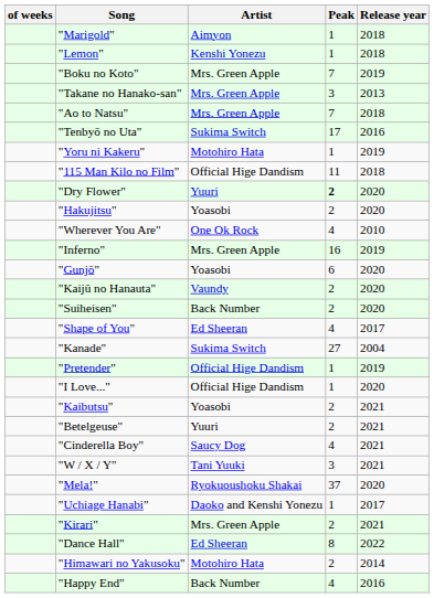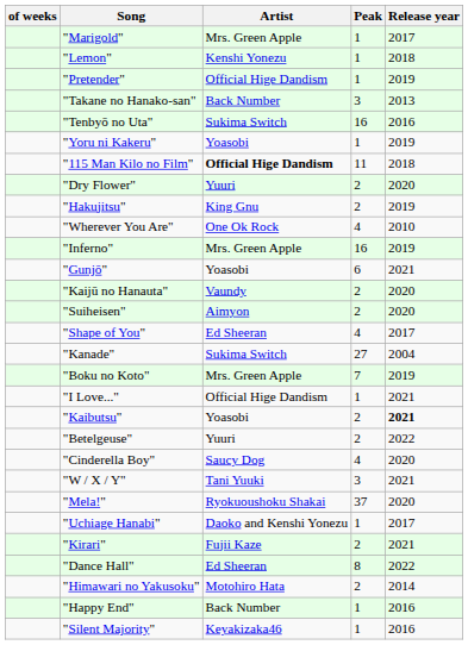 <table class="wikitable">
 <tr>
 <th> of weeks</th>
 <th>Song</th>
 <th>Artist</th>
 <th>Peak</th>
 <th>Release year</th>
 </tr>
 <tr style="background:#E6FFE6">
 <td></td>
 <td>"<a href='#'>Marigold</a>"</td>
-<td><a href='#'>Aimyon</a></td>
+<td>Mrs. Green Apple</td>
 <td>1</td>
-<td>2018</td>
+<td>2017</td>
 </tr>
 <tr style="background:#E6FFE6">
 <td></td>
 <td>"<a href='#'>Lemon</a>"</td>
 <td><a href='#'>Kenshi Yonezu</a></td>
 <td>1</td>
 <td>2018</td>
 </tr>
 <tr style="background:#E6FFE6">
 <td></td>
-<td>"Boku no Koto"</td>
-<td>Mrs. Green Apple</td>
-<td>7</td>
+<td>"<a href='#'>Pretender</a>"</td>
+<td><a href='#'>Official Hige Dandism</a></td>
+<td>1</td>
 <td>2019</td>
 </tr>
 <tr style="background:#E6FFE6">
 <td></td>
 <td>"Takane no Hanako-san"</td>
-<td><a href='#'>Mrs. Green Apple</a></td>
+<td><a href='#'>Back Number</a></td>
 <td>3</td>
 <td>2013</td>
 </tr>
 <tr style="background:#E6FFE6">
 <td></td>
-<td>"Ao to Natsu"</td>
-<td><a href='#'>Mrs. Green Apple</a></td>
-<td>7</td>
-<td>2018</td>
-</tr>
-<tr style="background:#E6FFE6">
-<td></td>
 <td>"Tenbyō no Uta"</td>
 <td><a href='#'>Sukima Switch</a></td>
-<td>17</td>
+<td>16</td>
 <td>2016</td>
 </tr>
 <tr>
 <td></td>
 <td>"<a href='#'>Yoru ni Kakeru</a>"</td>
-<td><a href='#'>Motohiro Hata</a></td>
+<td><a href='#'>Yoasobi</a></td>
 <td>1</td>
 <td>2019</td>
 </tr>
 <tr>
 <td></td>
 <td>"<a href='#'>115 Man Kilo no Film</a>"</td>
-<td>Official Hige Dandism</td>
+<td><strong>Official Hige Dandism</strong></td>
 <td>11</td>
 <td>2018</td>
 </tr>
 <tr style="background:#E6FFE6">
 <td></td>
 <td>"Dry Flower"</td>
 <td><a href='#'>Yuuri</a></td>
-<td><strong>2</strong></td>
+<td>2</td>
 <td>2020</td>
 </tr>
 <tr>
 <td></td>
 <td>"<a href='#'>Hakujitsu</a>"</td>
-<td>Yoasobi</td>
+<td><a href='#'>King Gnu</a></td>
 <td>2</td>
-<td>2020</td>
+<td>2019</td>
 </tr>
 <tr>
 <td></td>
 <td>"Wherever You Are"</td>
 <td><a href='#'>One Ok Rock</a></td>
 <td>4</td>
 <td>2010</td>
 </tr>
 <tr style="background:#E6FFE6">
 <td></td>
 <td>"Inferno"</td>
 <td>Mrs. Green Apple</td>
 <td>16</td>
 <td>2019</td>
 </tr>
 <tr>
 <td></td>
 <td>"<a href='#'>Gunjō</a>"</td>
 <td>Yoasobi</td>
 <td>6</td>
-<td>2020</td>
+<td>2021</td>
 </tr>
 <tr style="background:#E6FFE6">
 <td></td>
 <td>"Kaijū no Hanauta"</td>
 <td><a href='#'>Vaundy</a></td>
 <td>2</td>
 <td>2020</td>
 </tr>
 <tr style="background:#E6FFE6">
 <td></td>
 <td>"Suiheisen"</td>
-<td>Back Number</td>
+<td><a href='#'>Aimyon</a></td>
 <td>2</td>
 <td>2020</td>
 </tr>
 <tr>
 <td></td>
 <td>"<a href='#'>Shape of You</a>"</td>
 <td><a href='#'>Ed Sheeran</a></td>
 <td>4</td>
 <td>2017</td>
 </tr>
 <tr>
 <td></td>
 <td>"Kanade"</td>
 <td><a href='#'>Sukima Switch</a></td>
 <td>27</td>
 <td>2004</td>
 </tr>
 <tr style="background:#E6FFE6">
 <td></td>
-<td>"<a href='#'>Pretender</a>"</td>
-<td><a href='#'>Official Hige Dandism</a></td>
-<td>1</td>
+<td>"Boku no Koto"</td>
+<td>Mrs. Green Apple</td>
+<td>7</td>
 <td>2019</td>
 </tr>
 <tr>
 <td></td>
 <td>"I Love..."</td>
 <td>Official Hige Dandism</td>
 <td>1</td>
-<td>2020</td>
+<td>2021</td>
 </tr>
 <tr>
 <td></td>
 <td>"<a href='#'>Kaibutsu</a>"</td>
 <td>Yoasobi</td>
 <td>2</td>
-<td>2021</td>
+<td><strong>2021</strong></td>
 </tr>
 <tr>
 <td></td>
 <td>"Betelgeuse"</td>
 <td>Yuuri</td>
 <td>2</td>
-<td>2021</td>
+<td>2022</td>
 </tr>
 <tr>
 <td></td>
 <td>"Cinderella Boy"</td>
 <td><a href='#'>Saucy Dog</a></td>
 <td>4</td>
-<td>2021</td>
+<td>2020</td>
 </tr>
 <tr>
 <td></td>
 <td>"W / X / Y"</td>
 <td><a href='#'>Tani Yuuki</a></td>
 <td>3</td>
 <td>2021</td>
 </tr>
 <tr>
 <td></td>
 <td>"<a href='#'>Mela!</a>"</td>
 <td><a href='#'>Ryokuoushoku Shakai</a></td>
 <td>37</td>
 <td>2020</td>
 </tr>
 <tr>
 <td></td>
 <td>"<a href='#'>Uchiage Hanabi</a>"</td>
 <td><a href='#'>Daoko</a> and Kenshi Yonezu</td>
 <td>1</td>
 <td>2017</td>
 </tr>
 <tr style="background:#E6FFE6">
 <td></td>
 <td>"<a href='#'>Kirari</a>"</td>
-<td>Mrs. Green Apple</td>
+<td><a href='#'>Fujii Kaze</a></td>
 <td>2</td>
 <td>2021</td>
 </tr>
 <tr style="background:#E6FFE6">
 <td></td>
 <td>"Dance Hall"</td>
 <td><a href='#'>Ed Sheeran</a></td>
 <td>8</td>
 <td>2022</td>
 </tr>
 <tr>
 <td></td>
 <td>"<a href='#'>Himawari no Yakusoku</a>"</td>
 <td><a href='#'>Motohiro Hata</a></td>
 <td>2</td>
 <td>2014</td>
 </tr>
 <tr style="background:#E6FFE6">
 <td></td>
 <td>"Happy End"</td>
 <td>Back Number</td>
-<td>4</td>
+<td>1</td>
+<td>2016</td>
+</tr>
+<tr>
+<td></td>
+<td>"<a href='#'>Silent Majority</a>"</td>
+<td><a href='#'>Keyakizaka46</a></td>
+<td>1</td>
 <td>2016</td>
 </tr>
 </table>
